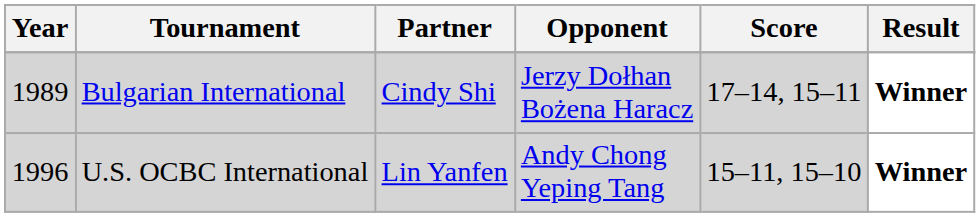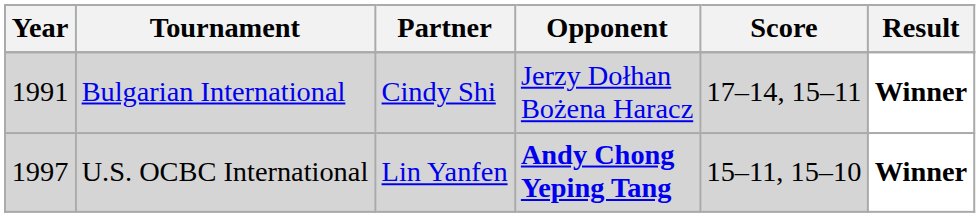 <table class="sortable wikitable" style="font-size:90%;">
 <tr>
 <th>Year</th>
 <th>Tournament</th>
 <th>Partner</th>
 <th>Opponent</th>
 <th>Score</th>
 <th>Result</th>
 </tr>
 <tr>
 </tr>
 <tr style="background:#D5D5D5">
-<td align="center">1989</td>
+<td align="center">1991</td>
 <td align="left"><a href='#'>Bulgarian International</a></td>
 <td align="left"> <a href='#'>Cindy Shi</a></td>
 <td align="left"> <a href='#'>Jerzy Dołhan</a> <br>  <a href='#'>Bożena Haracz</a></td>
 <td align="left">17–14, 15–11</td>
 <td style="text-align:left; background:white"> <strong>Winner</strong></td>
 </tr>
 <tr style="background:#D5D5D5">
-<td align="center">1996</td>
+<td align="center">1997</td>
 <td align="left">U.S. OCBC International</td>
 <td align="left"> <a href='#'>Lin Yanfen</a></td>
-<td align="left"> <a href='#'>Andy Chong</a> <br>  <a href='#'>Yeping Tang</a></td>
+<td align="left"><strong> <a href='#'>Andy Chong</a> <br>  <a href='#'>Yeping Tang</a></strong></td>
 <td align="left">15–11, 15–10</td>
 <td style="text-align:left; background:white"> <strong>Winner</strong></td>
 </tr>
 </table>
